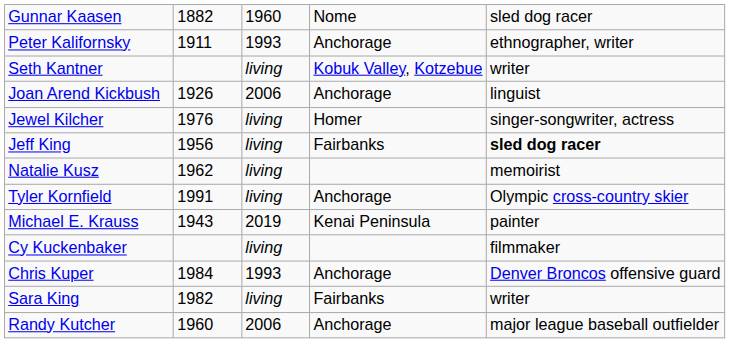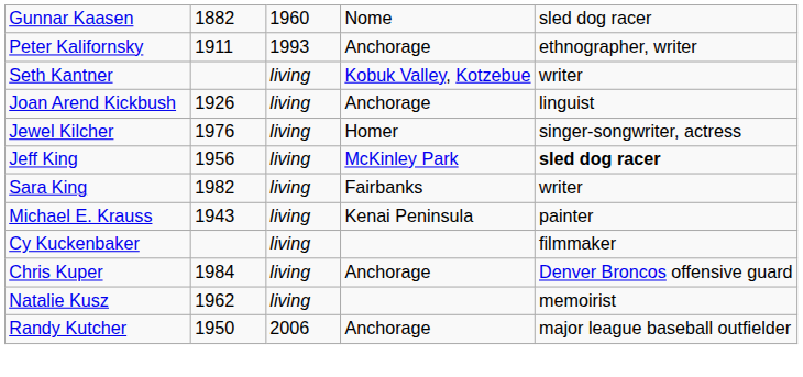 <table class="wikitable">
 <tr>
 <td width="160pt"><a href='#'>Gunnar Kaasen</a></td>
 <td width="60pt">1882</td>
 <td width="60pt">1960</td>
 <td>Nome</td>
 <td>sled dog racer</td>
 </tr>
 <tr>
 <td width="160pt"><a href='#'>Peter Kalifornsky</a></td>
 <td width="60pt">1911</td>
 <td width="60pt">1993</td>
 <td>Anchorage</td>
 <td>ethnographer, writer</td>
 </tr>
 <tr>
 <td width="160pt"><a href='#'>Seth Kantner</a></td>
 <td width="60pt"></td>
 <td width="60pt"><em>living</em></td>
 <td><a href='#'>Kobuk Valley</a>, <a href='#'>Kotzebue</a></td>
 <td>writer</td>
 </tr>
 <tr>
 <td width="160pt"><a href='#'>Joan Arend Kickbush</a></td>
 <td width="60pt">1926</td>
-<td width="60pt">2006</td>
+<td width="60pt"><em>living</em></td>
 <td>Anchorage</td>
 <td>linguist</td>
 </tr>
 <tr>
 <td width="160pt"><a href='#'>Jewel Kilcher</a></td>
 <td width="60pt">1976</td>
 <td width="60pt"><em>living</em></td>
 <td>Homer</td>
 <td>singer-songwriter, actress</td>
 </tr>
 <tr>
 <td width="160pt"><a href='#'>Jeff King</a></td>
 <td width="60pt">1956</td>
 <td width="60pt"><em>living</em></td>
-<td>Fairbanks</td>
+<td><a href='#'>McKinley Park</a></td>
 <td><strong>sled dog racer</strong></td>
 </tr>
 <tr>
-<td width="160pt"><a href='#'>Natalie Kusz</a></td>
-<td width="60pt">1962</td>
+<td width="160pt"><a href='#'>Sara King</a></td>
+<td width="60pt">1982</td>
 <td width="60pt"><em>living</em></td>
-<td></td>
-<td>memoirist</td>
-</tr>
-<tr>
-<td width="160pt"><a href='#'>Tyler Kornfield</a></td>
-<td width="60pt">1991</td>
-<td width="60pt"><em>living</em></td>
-<td>Anchorage</td>
-<td>Olympic <a href='#'>cross-country skier</a></td>
+<td>Fairbanks</td>
+<td>writer</td>
 </tr>
 <tr>
 <td width="160pt"><a href='#'>Michael E. Krauss</a></td>
 <td width="60pt">1943</td>
-<td width="60pt">2019</td>
+<td width="60pt"><em>living</em></td>
 <td>Kenai Peninsula</td>
 <td>painter</td>
 </tr>
 <tr>
 <td><a href='#'>Cy Kuckenbaker</a></td>
 <td></td>
 <td><em>living</em></td>
 <td></td>
 <td>filmmaker</td>
 </tr>
 <tr>
 <td width="160pt"><a href='#'>Chris Kuper</a></td>
 <td width="60pt">1984</td>
-<td width="60pt">1993</td>
+<td width="60pt"><em>living</em></td>
 <td>Anchorage</td>
 <td><a href='#'>Denver Broncos</a> offensive guard</td>
 </tr>
 <tr>
-<td width="160pt"><a href='#'>Sara King</a></td>
-<td width="60pt">1982</td>
+<td width="160pt"><a href='#'>Natalie Kusz</a></td>
+<td width="60pt">1962</td>
 <td width="60pt"><em>living</em></td>
-<td>Fairbanks</td>
-<td>writer</td>
+<td></td>
+<td>memoirist</td>
 </tr>
 <tr>
 <td width="160pt"><a href='#'>Randy Kutcher</a></td>
-<td width="60pt">1960</td>
+<td width="60pt">1950</td>
 <td width="60pt">2006</td>
 <td>Anchorage</td>
 <td>major league baseball outfielder</td>
 </tr>
 </table>
